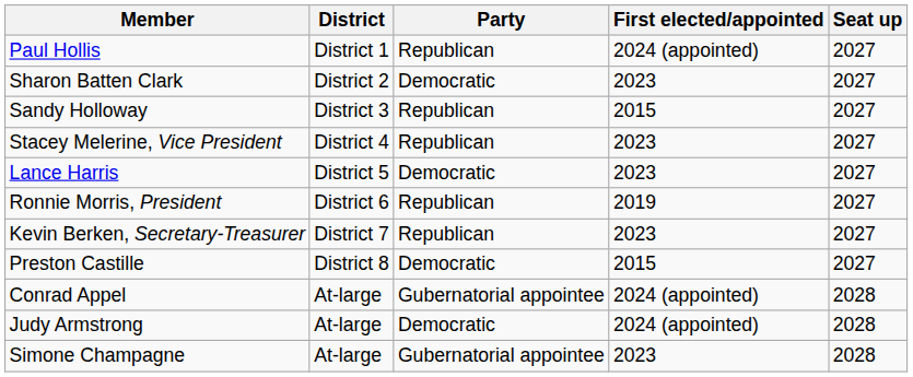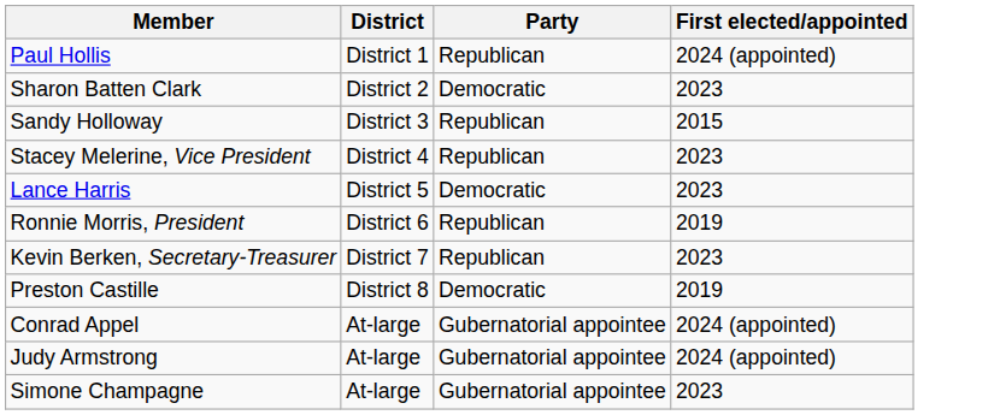 <table class="wikitable">
 <tr>
 <th>Member</th>
 <th>District</th>
 <th>Party</th>
 <th>First elected/appointed</th>
-<th>Seat up</th>
 </tr>
 <tr>
 <td><a href='#'>Paul Hollis</a></td>
 <td>District 1</td>
 <td>Republican</td>
 <td>2024 (appointed)</td>
-<td>2027</td>
 </tr>
 <tr>
 <td>Sharon Batten Clark</td>
 <td>District 2</td>
 <td>Democratic</td>
 <td>2023</td>
-<td>2027</td>
 </tr>
 <tr>
 <td>Sandy Holloway</td>
 <td>District 3</td>
 <td>Republican</td>
 <td>2015</td>
-<td>2027</td>
 </tr>
 <tr>
 <td>Stacey Melerine, <em>Vice President</em></td>
 <td>District 4</td>
 <td>Republican</td>
 <td>2023</td>
-<td>2027</td>
 </tr>
 <tr>
 <td><a href='#'>Lance Harris</a></td>
 <td>District 5</td>
 <td>Democratic</td>
 <td>2023</td>
-<td>2027</td>
 </tr>
 <tr>
 <td>Ronnie Morris, <em>President</em></td>
 <td>District 6</td>
 <td>Republican</td>
 <td>2019</td>
-<td>2027</td>
 </tr>
 <tr>
 <td>Kevin Berken, <em>Secretary-Treasurer</em></td>
 <td>District 7</td>
 <td>Republican</td>
 <td>2023</td>
-<td>2027</td>
 </tr>
 <tr>
 <td>Preston Castille</td>
 <td>District 8</td>
 <td>Democratic</td>
-<td>2015</td>
-<td>2027</td>
+<td>2019</td>
 </tr>
 <tr>
 <td>Conrad Appel</td>
 <td>At-large</td>
 <td>Gubernatorial appointee</td>
 <td>2024 (appointed)</td>
-<td>2028</td>
 </tr>
 <tr>
 <td>Judy Armstrong</td>
 <td>At-large</td>
-<td>Democratic</td>
+<td>Gubernatorial appointee</td>
 <td>2024 (appointed)</td>
-<td>2028</td>
 </tr>
 <tr>
 <td>Simone Champagne</td>
 <td>At-large</td>
 <td>Gubernatorial appointee</td>
 <td>2023</td>
-<td>2028</td>
 </tr>
 </table>
